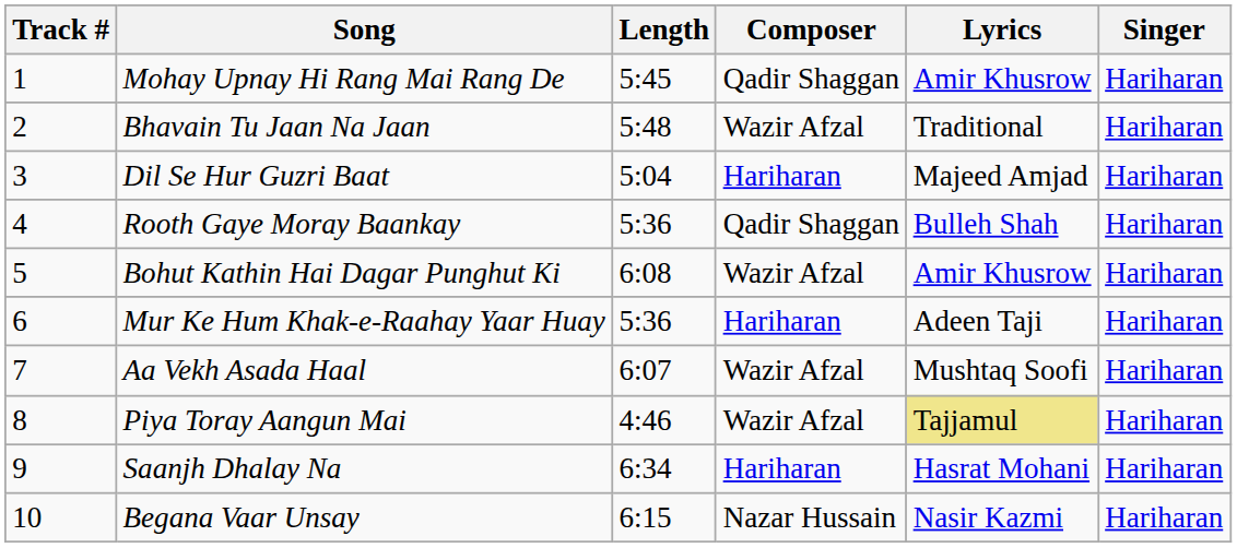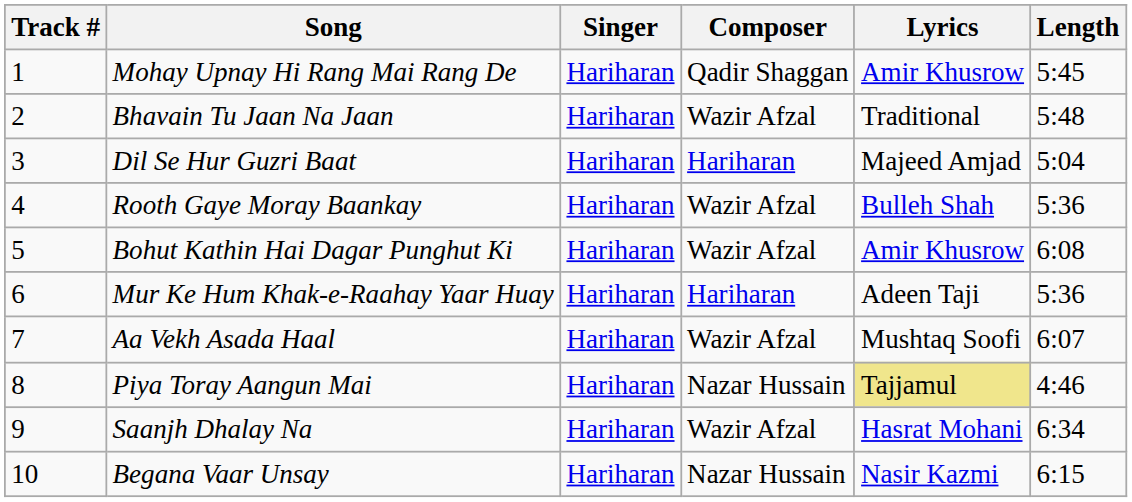 <table class="wikitable" style="font-size:95%;">
 <tr>
 <th>Track #</th>
 <th>Song</th>
-<th>Length</th>
+<th>Singer</th>
 <th>Composer</th>
 <th>Lyrics</th>
-<th>Singer</th>
+<th>Length</th>
 </tr>
 <tr>
 <td>1</td>
 <td><em>Mohay Upnay Hi Rang Mai Rang De</em></td>
-<td>5:45</td>
+<td><a href='#'>Hariharan</a></td>
 <td>Qadir Shaggan</td>
 <td><a href='#'>Amir Khusrow</a></td>
-<td><a href='#'>Hariharan</a></td>
+<td>5:45</td>
 </tr>
 <tr>
 <td>2</td>
 <td><em>Bhavain Tu Jaan Na Jaan</em></td>
-<td>5:48</td>
+<td><a href='#'>Hariharan</a></td>
 <td>Wazir Afzal</td>
 <td>Traditional</td>
-<td><a href='#'>Hariharan</a></td>
+<td>5:48</td>
 </tr>
 <tr>
 <td>3</td>
 <td><em>Dil Se Hur Guzri Baat</em></td>
-<td>5:04</td>
+<td><a href='#'>Hariharan</a></td>
 <td><a href='#'>Hariharan</a></td>
 <td>Majeed Amjad</td>
-<td><a href='#'>Hariharan</a></td>
+<td>5:04</td>
 </tr>
 <tr>
 <td>4</td>
 <td><em>Rooth Gaye Moray Baankay</em></td>
+<td><a href='#'>Hariharan</a></td>
+<td>Wazir Afzal</td>
+<td><a href='#'>Bulleh Shah</a></td>
 <td>5:36</td>
-<td>Qadir Shaggan</td>
-<td><a href='#'>Bulleh Shah</a></td>
-<td><a href='#'>Hariharan</a></td>
 </tr>
 <tr>
 <td>5</td>
 <td><em>Bohut Kathin Hai Dagar Punghut Ki</em></td>
-<td>6:08</td>
+<td><a href='#'>Hariharan</a></td>
 <td>Wazir Afzal</td>
 <td><a href='#'>Amir Khusrow</a></td>
-<td><a href='#'>Hariharan</a></td>
+<td>6:08</td>
 </tr>
 <tr>
 <td>6</td>
 <td><em>Mur Ke Hum Khak-e-Raahay Yaar Huay</em></td>
-<td>5:36</td>
+<td><a href='#'>Hariharan</a></td>
 <td><a href='#'>Hariharan</a></td>
 <td>Adeen Taji</td>
-<td><a href='#'>Hariharan</a></td>
+<td>5:36</td>
 </tr>
 <tr>
 <td>7</td>
 <td><em>Aa Vekh Asada Haal</em></td>
-<td>6:07</td>
+<td><a href='#'>Hariharan</a></td>
 <td>Wazir Afzal</td>
 <td>Mushtaq Soofi</td>
-<td><a href='#'>Hariharan</a></td>
+<td>6:07</td>
 </tr>
 <tr>
 <td>8</td>
 <td><em>Piya Toray Aangun Mai</em></td>
+<td><a href='#'>Hariharan</a></td>
+<td>Nazar Hussain</td>
+<td style="background: khaki;">Tajjamul</td>
 <td>4:46</td>
-<td>Wazir Afzal</td>
-<td style="background: khaki;">Tajjamul</td>
-<td><a href='#'>Hariharan</a></td>
 </tr>
 <tr>
 <td>9</td>
 <td><em>Saanjh Dhalay Na</em></td>
+<td><a href='#'>Hariharan</a></td>
+<td>Wazir Afzal</td>
+<td><a href='#'>Hasrat Mohani</a></td>
 <td>6:34</td>
-<td><a href='#'>Hariharan</a></td>
-<td><a href='#'>Hasrat Mohani</a></td>
-<td><a href='#'>Hariharan</a></td>
 </tr>
 <tr>
 <td>10</td>
 <td><em>Begana Vaar Unsay</em></td>
-<td>6:15</td>
+<td><a href='#'>Hariharan</a></td>
 <td>Nazar Hussain</td>
 <td><a href='#'>Nasir Kazmi</a></td>
-<td><a href='#'>Hariharan</a></td>
+<td>6:15</td>
 </tr>
 </table>
